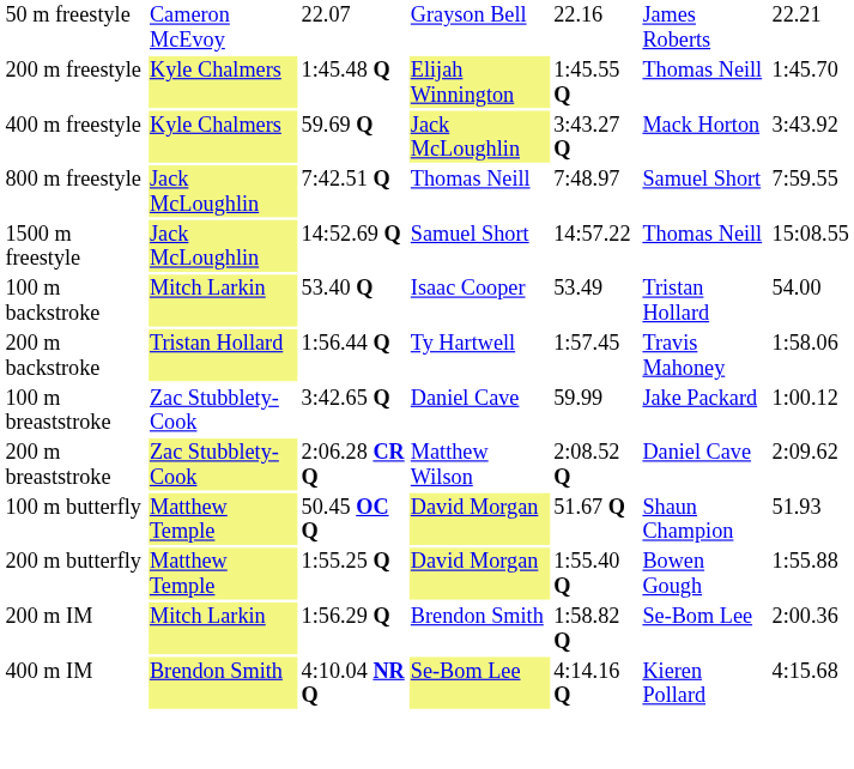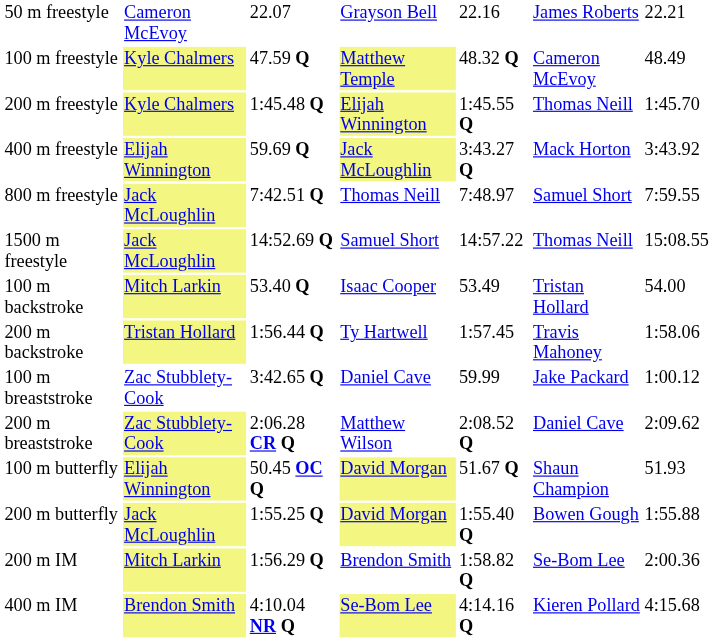 <table>
 <tr valign="top">
 <td>50 m freestyle</td>
 <td><a href='#'>Cameron McEvoy</a></td>
 <td>22.07</td>
 <td><a href='#'>Grayson Bell</a></td>
 <td>22.16</td>
 <td><a href='#'>James Roberts</a></td>
 <td>22.21</td>
+</tr>
+<tr valign="top">
+<td>100 m freestyle</td>
+<td bgcolor=#F3F781><a href='#'>Kyle Chalmers</a></td>
+<td>47.59 <strong>Q</strong></td>
+<td bgcolor=#F3F781><a href='#'>Matthew Temple</a></td>
+<td>48.32 <strong>Q</strong></td>
+<td><a href='#'>Cameron McEvoy</a></td>
+<td>48.49</td>
 </tr>
 <tr valign="top">
 <td>200 m freestyle</td>
 <td bgcolor=#F3F781><a href='#'>Kyle Chalmers</a></td>
 <td>1:45.48 <strong>Q</strong></td>
 <td bgcolor=#F3F781><a href='#'>Elijah Winnington</a></td>
 <td>1:45.55 <strong>Q</strong></td>
 <td><a href='#'>Thomas Neill</a></td>
 <td>1:45.70</td>
 </tr>
 <tr valign="top">
 <td>400 m freestyle</td>
-<td bgcolor=#F3F781><a href='#'>Kyle Chalmers</a></td>
+<td bgcolor=#F3F781><a href='#'>Elijah Winnington</a></td>
 <td>59.69 <strong>Q</strong></td>
 <td bgcolor=#F3F781><a href='#'>Jack McLoughlin</a></td>
 <td>3:43.27 <strong>Q</strong></td>
 <td><a href='#'>Mack Horton</a></td>
 <td>3:43.92</td>
 </tr>
 <tr valign="top">
 <td>800 m freestyle</td>
 <td bgcolor=#F3F781><a href='#'>Jack McLoughlin</a></td>
 <td>7:42.51 <strong>Q</strong></td>
 <td><a href='#'>Thomas Neill</a></td>
 <td>7:48.97</td>
 <td><a href='#'>Samuel Short</a></td>
 <td>7:59.55</td>
 </tr>
 <tr valign="top">
 <td>1500 m freestyle</td>
 <td bgcolor=#F3F781><a href='#'>Jack McLoughlin</a></td>
 <td>14:52.69 <strong>Q</strong></td>
 <td><a href='#'>Samuel Short</a></td>
 <td>14:57.22</td>
 <td><a href='#'>Thomas Neill</a></td>
 <td>15:08.55</td>
 </tr>
 <tr valign="top">
 <td>100 m backstroke</td>
 <td bgcolor=#F3F781><a href='#'>Mitch Larkin</a></td>
 <td>53.40 <strong>Q</strong></td>
 <td><a href='#'>Isaac Cooper</a></td>
 <td>53.49</td>
 <td><a href='#'>Tristan Hollard</a></td>
 <td>54.00</td>
 </tr>
 <tr valign="top">
 <td>200 m backstroke</td>
 <td bgcolor=#F3F781><a href='#'>Tristan Hollard</a></td>
 <td>1:56.44 <strong>Q</strong></td>
 <td><a href='#'>Ty Hartwell</a></td>
 <td>1:57.45</td>
 <td><a href='#'>Travis Mahoney</a></td>
 <td>1:58.06</td>
 </tr>
 <tr valign="top">
 <td>100 m breaststroke</td>
 <td><a href='#'>Zac Stubblety-Cook</a></td>
 <td>3:42.65 <strong>Q</strong></td>
 <td><a href='#'>Daniel Cave</a></td>
 <td>59.99</td>
 <td><a href='#'>Jake Packard</a></td>
 <td>1:00.12</td>
 </tr>
 <tr valign="top">
 <td>200 m breaststroke</td>
 <td bgcolor=#F3F781><a href='#'>Zac Stubblety-Cook</a></td>
 <td>2:06.28 <strong><a href='#'>CR</a></strong> <strong>Q</strong></td>
 <td><a href='#'>Matthew Wilson</a></td>
 <td>2:08.52 <strong>Q</strong></td>
 <td><a href='#'>Daniel Cave</a></td>
 <td>2:09.62</td>
 </tr>
 <tr valign="top">
 <td>100 m butterfly</td>
-<td bgcolor=#F3F781><a href='#'>Matthew Temple</a></td>
+<td bgcolor=#F3F781><a href='#'>Elijah Winnington</a></td>
 <td>50.45 <strong><a href='#'>OC</a></strong> <strong>Q</strong></td>
 <td bgcolor=#F3F781><a href='#'>David Morgan</a></td>
 <td>51.67 <strong>Q</strong></td>
 <td><a href='#'>Shaun Champion</a></td>
 <td>51.93</td>
 </tr>
 <tr valign="top">
 <td>200 m butterfly</td>
-<td bgcolor=#F3F781><a href='#'>Matthew Temple</a></td>
+<td bgcolor=#F3F781><a href='#'>Jack McLoughlin</a></td>
 <td>1:55.25 <strong>Q</strong></td>
 <td bgcolor=#F3F781><a href='#'>David Morgan</a></td>
 <td>1:55.40 <strong>Q</strong></td>
 <td><a href='#'>Bowen Gough</a></td>
 <td>1:55.88</td>
 </tr>
 <tr valign="top">
 <td>200 m IM</td>
 <td bgcolor=#F3F781><a href='#'>Mitch Larkin</a></td>
 <td>1:56.29 <strong>Q</strong></td>
 <td><a href='#'>Brendon Smith</a></td>
 <td>1:58.82 <strong>Q</strong></td>
 <td><a href='#'>Se-Bom Lee</a></td>
 <td>2:00.36</td>
 </tr>
 <tr valign="top">
 <td>400 m IM</td>
 <td bgcolor=#F3F781><a href='#'>Brendon Smith</a></td>
 <td>4:10.04 <strong><a href='#'>NR</a></strong> <strong>Q</strong></td>
 <td bgcolor=#F3F781><a href='#'>Se-Bom Lee</a></td>
 <td>4:14.16 <strong>Q</strong></td>
 <td><a href='#'>Kieren Pollard</a></td>
 <td>4:15.68</td>
 </tr>
 </table>
